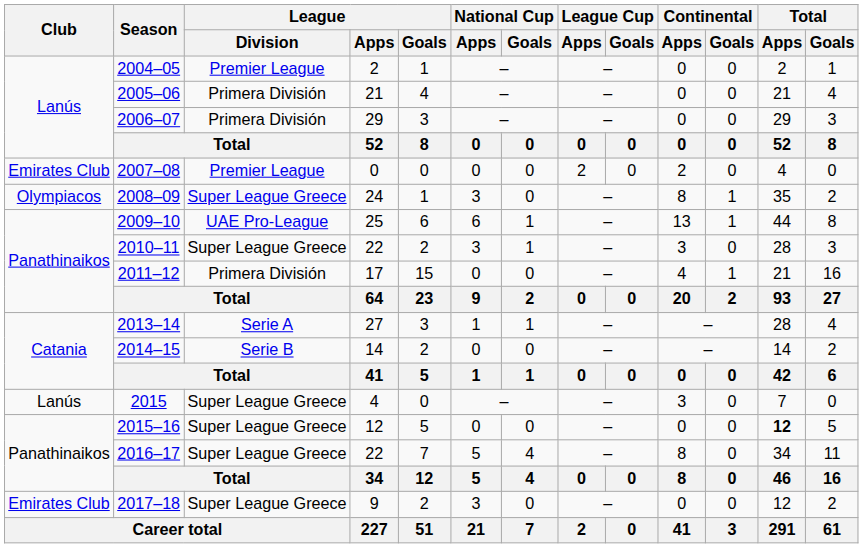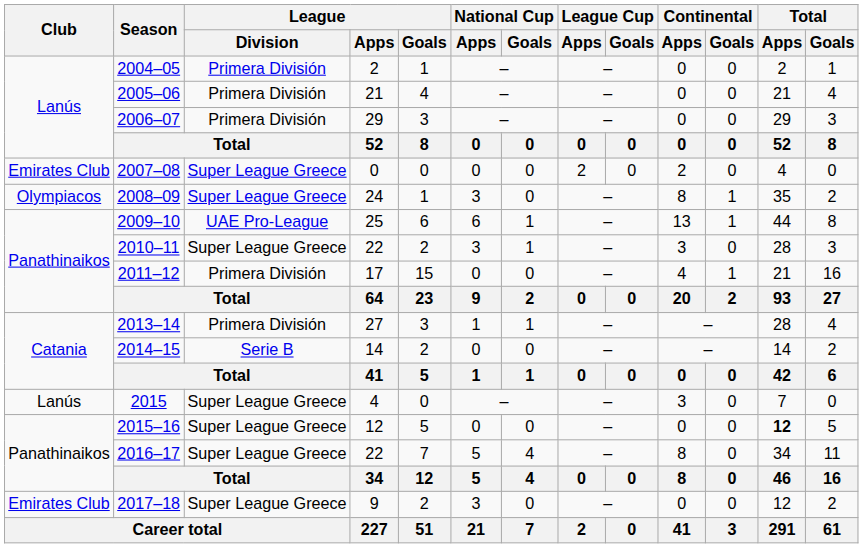 <table class="wikitable" style="text-align: center;">
 <tr>
 <th rowspan="2">Club</th>
 <th rowspan="2">Season</th>
 <th colspan="3">League</th>
 <th colspan="2">National Cup</th>
 <th colspan="2">League Cup</th>
 <th colspan="2">Continental</th>
 <th colspan="2">Total</th>
 </tr>
 <tr>
 <th>Division</th>
 <th>Apps</th>
 <th>Goals</th>
 <th>Apps</th>
 <th>Goals</th>
 <th>Apps</th>
 <th>Goals</th>
 <th>Apps</th>
 <th>Goals</th>
 <th>Apps</th>
 <th>Goals</th>
 </tr>
 <tr>
 <td rowspan="4"><a href='#'>Lanús</a></td>
 <td><a href='#'>2004–05</a></td>
-<td><a href='#'>Premier League</a></td>
+<td><a href='#'>Primera División</a></td>
 <td>2</td>
 <td>1</td>
 <td colspan=2>–</td>
 <td colspan=2>–</td>
 <td>0</td>
 <td>0</td>
 <td>2</td>
 <td>1</td>
 </tr>
 <tr>
 <td><a href='#'>2005–06</a></td>
 <td>Primera División</td>
 <td>21</td>
 <td>4</td>
 <td colspan=2>–</td>
 <td colspan=2>–</td>
 <td>0</td>
 <td>0</td>
 <td>21</td>
 <td>4</td>
 </tr>
 <tr>
 <td><a href='#'>2006–07</a></td>
 <td>Primera División</td>
 <td>29</td>
 <td>3</td>
 <td colspan=2>–</td>
 <td colspan=2>–</td>
 <td>0</td>
 <td>0</td>
 <td>29</td>
 <td>3</td>
 </tr>
 <tr>
 <th colspan="2">Total</th>
 <th>52</th>
 <th>8</th>
 <th>0</th>
 <th>0</th>
 <th>0</th>
 <th>0</th>
 <th>0</th>
 <th>0</th>
 <th>52</th>
 <th>8</th>
 </tr>
 <tr>
 <td><a href='#'>Emirates Club</a></td>
 <td><a href='#'>2007–08</a></td>
-<td><a href='#'>Premier League</a></td>
+<td><a href='#'>Super League Greece</a></td>
 <td>0</td>
 <td>0</td>
 <td>0</td>
 <td>0</td>
 <td>2</td>
 <td>0</td>
 <td>2</td>
 <td>0</td>
 <td>4</td>
 <td>0</td>
 </tr>
 <tr>
 <td><a href='#'>Olympiacos</a></td>
 <td><a href='#'>2008–09</a></td>
 <td><a href='#'>Super League Greece</a></td>
 <td>24</td>
 <td>1</td>
 <td>3</td>
 <td>0</td>
 <td colspan=2>–</td>
 <td>8</td>
 <td>1</td>
 <td>35</td>
 <td>2</td>
 </tr>
 <tr>
 <td rowspan="4"><a href='#'>Panathinaikos</a></td>
 <td><a href='#'>2009–10</a></td>
 <td><a href='#'>UAE Pro-League</a></td>
 <td>25</td>
 <td>6</td>
 <td>6</td>
 <td>1</td>
 <td colspan=2>–</td>
 <td>13</td>
 <td>1</td>
 <td>44</td>
 <td>8</td>
 </tr>
 <tr>
 <td><a href='#'>2010–11</a></td>
 <td>Super League Greece</td>
 <td>22</td>
 <td>2</td>
 <td>3</td>
 <td>1</td>
 <td colspan=2>–</td>
 <td>3</td>
 <td>0</td>
 <td>28</td>
 <td>3</td>
 </tr>
 <tr>
 <td><a href='#'>2011–12</a></td>
 <td>Primera División</td>
 <td>17</td>
 <td>15</td>
 <td>0</td>
 <td>0</td>
 <td colspan=2>–</td>
 <td>4</td>
 <td>1</td>
 <td>21</td>
 <td>16</td>
 </tr>
 <tr>
 <th colspan="2">Total</th>
 <th>64</th>
 <th>23</th>
 <th>9</th>
 <th>2</th>
 <th>0</th>
 <th>0</th>
 <th>20</th>
 <th>2</th>
 <th>93</th>
 <th>27</th>
 </tr>
 <tr>
 <td rowspan="3"><a href='#'>Catania</a></td>
 <td><a href='#'>2013–14</a></td>
-<td><a href='#'>Serie A</a></td>
+<td>Primera División</td>
 <td>27</td>
 <td>3</td>
 <td>1</td>
 <td>1</td>
 <td colspan=2>–</td>
 <td colspan=2>–</td>
 <td>28</td>
 <td>4</td>
 </tr>
 <tr>
 <td><a href='#'>2014–15</a></td>
 <td><a href='#'>Serie B</a></td>
 <td>14</td>
 <td>2</td>
 <td>0</td>
 <td>0</td>
 <td colspan=2>–</td>
 <td colspan=2>–</td>
 <td>14</td>
 <td>2</td>
 </tr>
 <tr>
 <th colspan="2">Total</th>
 <th>41</th>
 <th>5</th>
 <th>1</th>
 <th>1</th>
 <th>0</th>
 <th>0</th>
 <th>0</th>
 <th>0</th>
 <th>42</th>
 <th>6</th>
 </tr>
 <tr>
 <td>Lanús</td>
 <td><a href='#'>2015</a></td>
 <td>Super League Greece</td>
 <td>4</td>
 <td>0</td>
 <td colspan=2>–</td>
 <td colspan=2>–</td>
 <td>3</td>
 <td>0</td>
 <td>7</td>
 <td>0</td>
 </tr>
 <tr>
 <td rowspan="3">Panathinaikos</td>
 <td><a href='#'>2015–16</a></td>
 <td>Super League Greece</td>
 <td>12</td>
 <td>5</td>
 <td>0</td>
 <td>0</td>
 <td colspan=2>–</td>
 <td>0</td>
 <td>0</td>
 <td><strong>12</strong></td>
 <td>5</td>
 </tr>
 <tr>
 <td><a href='#'>2016–17</a></td>
 <td>Super League Greece</td>
 <td>22</td>
 <td>7</td>
 <td>5</td>
 <td>4</td>
 <td colspan=2>–</td>
 <td>8</td>
 <td>0</td>
 <td>34</td>
 <td>11</td>
 </tr>
 <tr>
 <th colspan="2">Total</th>
 <th>34</th>
 <th>12</th>
 <th>5</th>
 <th>4</th>
 <th>0</th>
 <th>0</th>
 <th>8</th>
 <th>0</th>
 <th>46</th>
 <th>16</th>
 </tr>
 <tr>
 <td><a href='#'>Emirates Club</a></td>
 <td><a href='#'>2017–18</a></td>
 <td>Super League Greece</td>
 <td>9</td>
 <td>2</td>
 <td>3</td>
 <td>0</td>
 <td colspan=2>–</td>
 <td>0</td>
 <td>0</td>
 <td>12</td>
 <td>2</td>
 </tr>
 <tr>
 <th colspan="3">Career total</th>
 <th>227</th>
 <th>51</th>
 <th>21</th>
 <th>7</th>
 <th>2</th>
 <th>0</th>
 <th>41</th>
 <th>3</th>
 <th>291</th>
 <th>61</th>
 </tr>
 </table>
